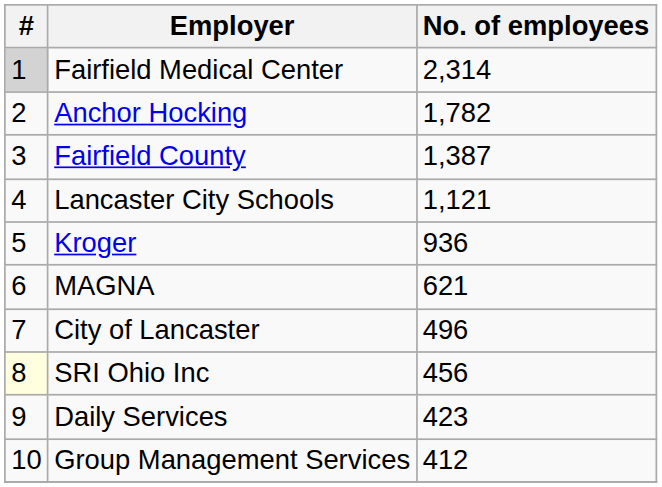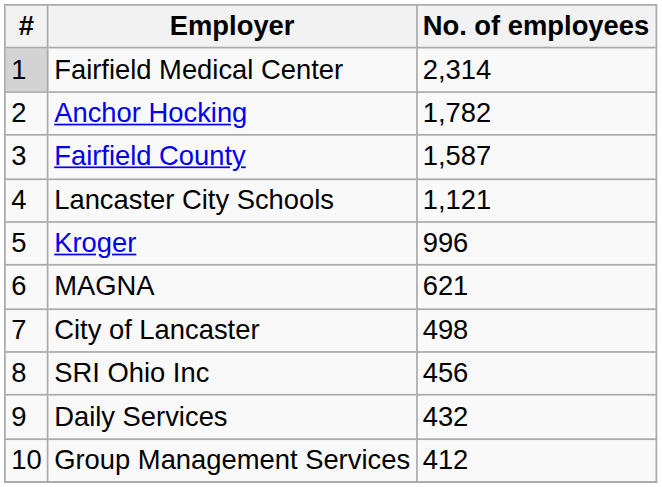 <table class="wikitable">
 <tr>
 <th>#</th>
 <th>Employer</th>
 <th>No. of employees</th>
 </tr>
 <tr>
 <td style="background: lightgrey;">1</td>
 <td>Fairfield Medical Center</td>
 <td>2,314</td>
 </tr>
 <tr>
 <td>2</td>
 <td><a href='#'>Anchor Hocking</a></td>
 <td>1,782</td>
 </tr>
 <tr>
 <td>3</td>
 <td><a href='#'>Fairfield County</a></td>
-<td>1,387</td>
+<td>1,587</td>
 </tr>
 <tr>
 <td>4</td>
 <td>Lancaster City Schools</td>
 <td>1,121</td>
 </tr>
 <tr>
 <td>5</td>
 <td><a href='#'>Kroger</a></td>
-<td>936</td>
+<td>996</td>
 </tr>
 <tr>
 <td>6</td>
 <td>MAGNA</td>
 <td>621</td>
 </tr>
 <tr>
 <td>7</td>
 <td>City of Lancaster</td>
-<td>496</td>
+<td>498</td>
 </tr>
 <tr>
-<td style="background: lightyellow;">8</td>
+<td>8</td>
 <td>SRI Ohio Inc</td>
 <td>456</td>
 </tr>
 <tr>
 <td>9</td>
 <td>Daily Services</td>
-<td>423</td>
+<td>432</td>
 </tr>
 <tr>
 <td>10</td>
 <td>Group Management Services</td>
 <td>412</td>
 </tr>
 <tr>
 </tr>
 </table>
